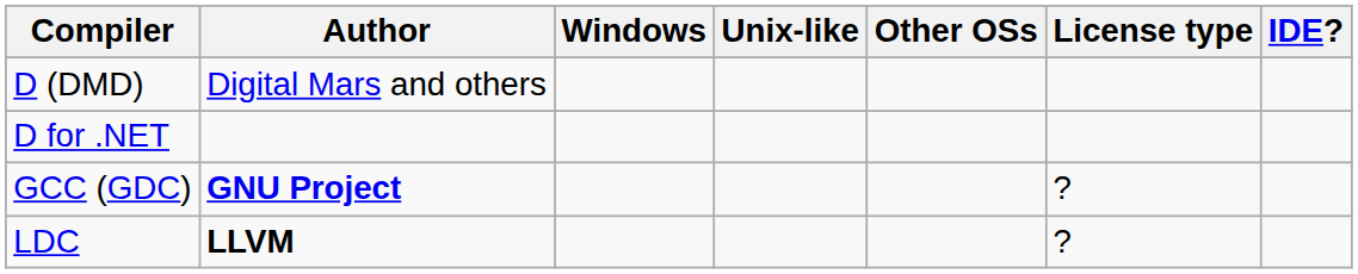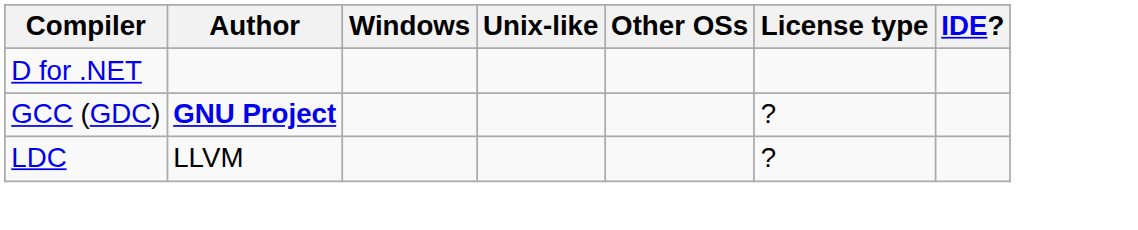 <table class="wikitable sortable">
 <tr>
 <th>Compiler</th>
 <th>Author</th>
 <th>Windows</th>
 <th>Unix-like</th>
 <th>Other OSs</th>
 <th>License type</th>
 <th><a href='#'>IDE</a>?</th>
-</tr>
-<tr>
-<td><a href='#'>D</a> (DMD)</td>
-<td><a href='#'>Digital Mars</a> and others</td>
-<td></td>
-<td></td>
-<td></td>
-<td><br></td>
-<td></td>
 </tr>
 <tr>
 <td><a href='#'>D for .NET</a></td>
 <td></td>
 <td></td>
 <td></td>
 <td></td>
 <td></td>
 <td></td>
 </tr>
 <tr>
 <td><a href='#'>GCC</a> (<a href='#'>GDC</a>)</td>
 <td><strong><a href='#'>GNU Project</a></strong></td>
 <td></td>
 <td></td>
 <td></td>
 <td>? </td>
 <td></td>
 </tr>
 <tr>
 <td><a href='#'>LDC</a></td>
-<td><strong>LLVM</strong></td>
+<td>LLVM</td>
 <td></td>
 <td></td>
 <td></td>
 <td>? </td>
 <td></td>
 </tr>
 </table>
